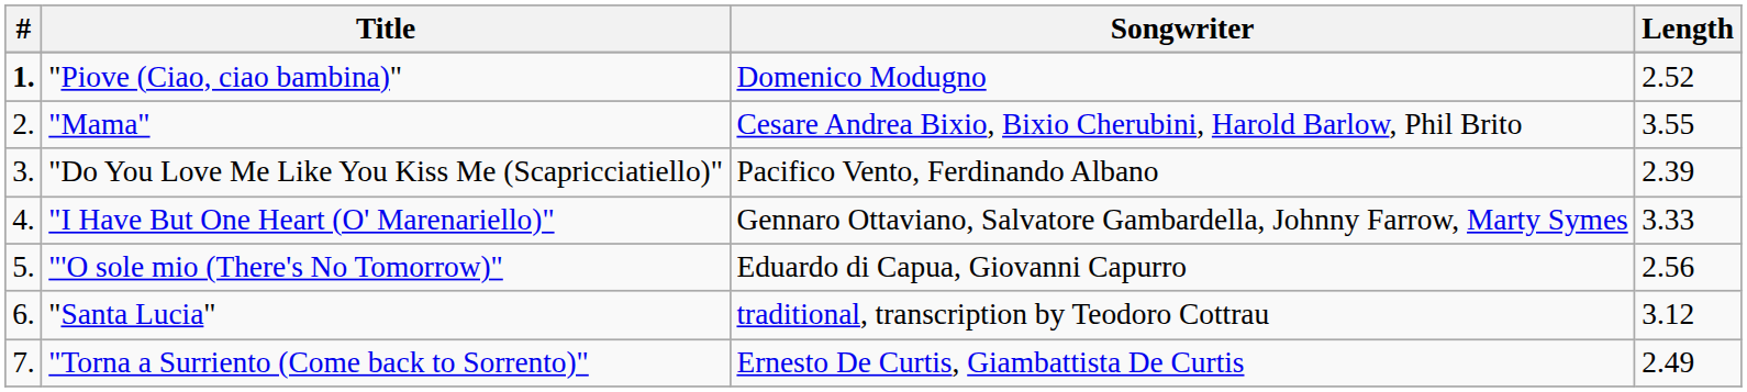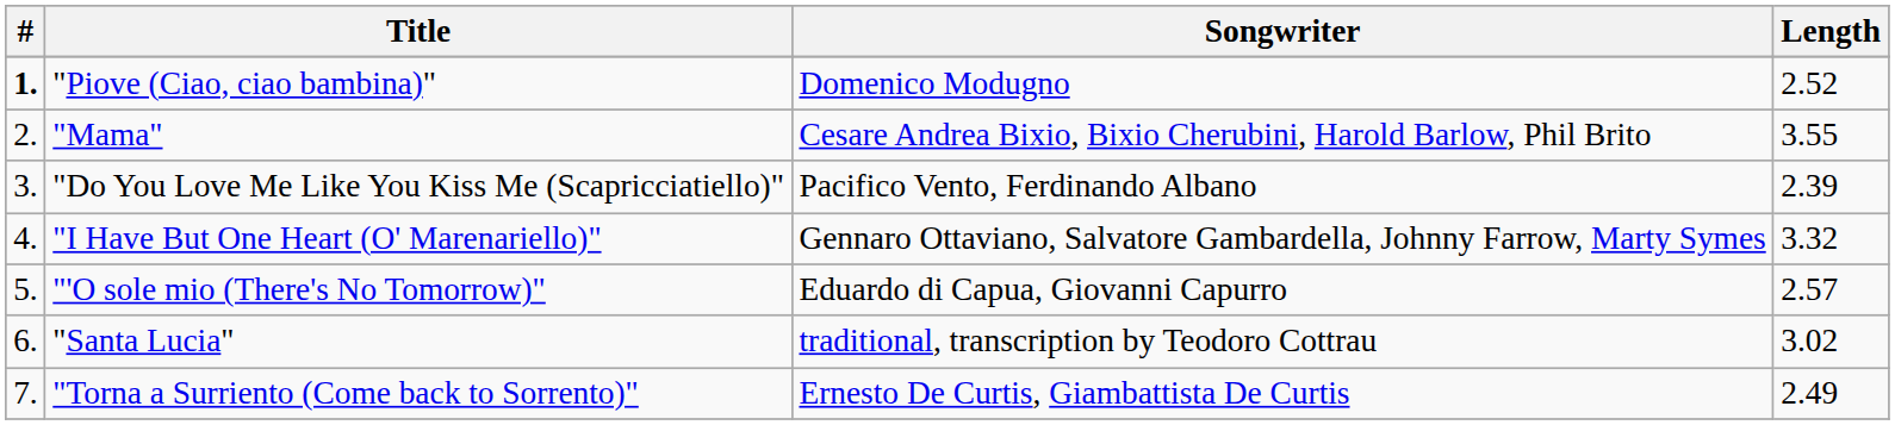 <table class="wikitable">
 <tr>
 <th>#</th>
 <th>Title</th>
 <th>Songwriter</th>
 <th>Length</th>
 </tr>
 <tr bgcolor="#ebf5ff">
 </tr>
 <tr>
 <td><strong>1.</strong></td>
 <td>"<a href='#'>Piove (Ciao, ciao bambina)</a>"</td>
 <td><a href='#'>Domenico Modugno</a></td>
 <td>2.52</td>
 </tr>
 <tr>
 <td>2.</td>
 <td><a href='#'>"Mama"</a></td>
 <td><a href='#'>Cesare Andrea Bixio</a>, <a href='#'>Bixio Cherubini</a>, <a href='#'>Harold Barlow</a>, Phil Brito</td>
 <td>3.55</td>
 </tr>
 <tr>
 <td>3.</td>
 <td>"Do You Love Me Like You Kiss Me (Scapricciatiello)"</td>
 <td>Pacifico Vento, Ferdinando Albano</td>
 <td>2.39</td>
 </tr>
 <tr>
 <td>4.</td>
 <td><a href='#'>"I Have But One Heart (O' Marenariello)"</a></td>
 <td>Gennaro Ottaviano, Salvatore Gambardella, Johnny Farrow, <a href='#'>Marty Symes</a></td>
-<td>3.33</td>
+<td>3.32</td>
 </tr>
 <tr>
 <td>5.</td>
 <td><a href='#'>"'O sole mio (There's No Tomorrow)"</a></td>
 <td>Eduardo di Capua, Giovanni Capurro</td>
-<td>2.56</td>
+<td>2.57</td>
 </tr>
 <tr>
 <td>6.</td>
 <td>"<a href='#'>Santa Lucia</a>"</td>
 <td><a href='#'>traditional</a>, transcription by Teodoro Cottrau</td>
-<td>3.12</td>
+<td>3.02</td>
 </tr>
 <tr>
 <td>7.</td>
 <td><a href='#'>"Torna a Surriento (Come back to Sorrento)"</a></td>
 <td><a href='#'>Ernesto De Curtis</a>, <a href='#'>Giambattista De Curtis</a></td>
 <td>2.49</td>
 </tr>
 </table>
